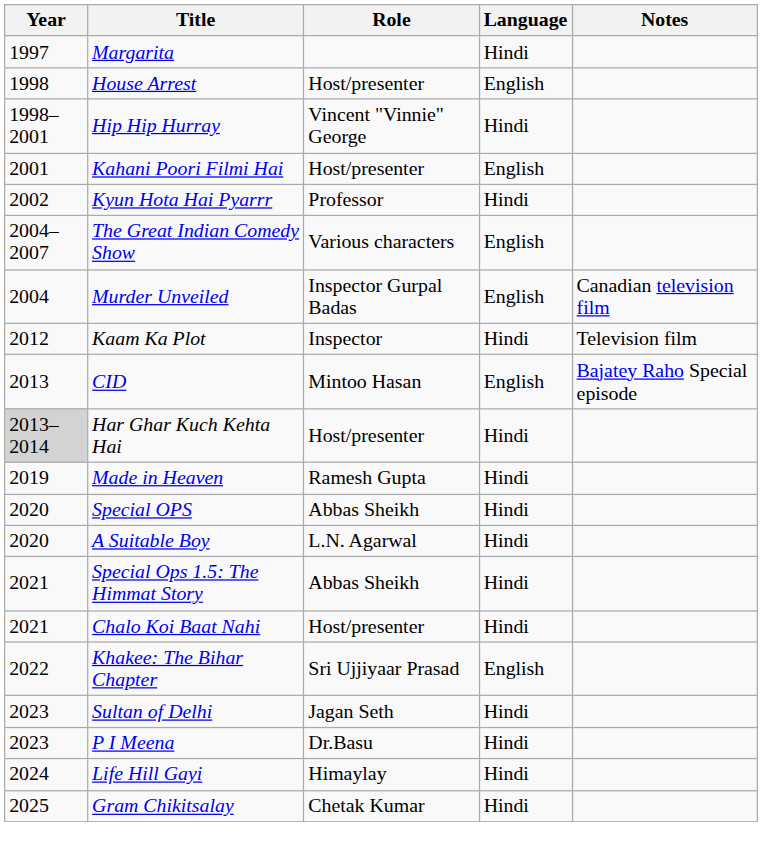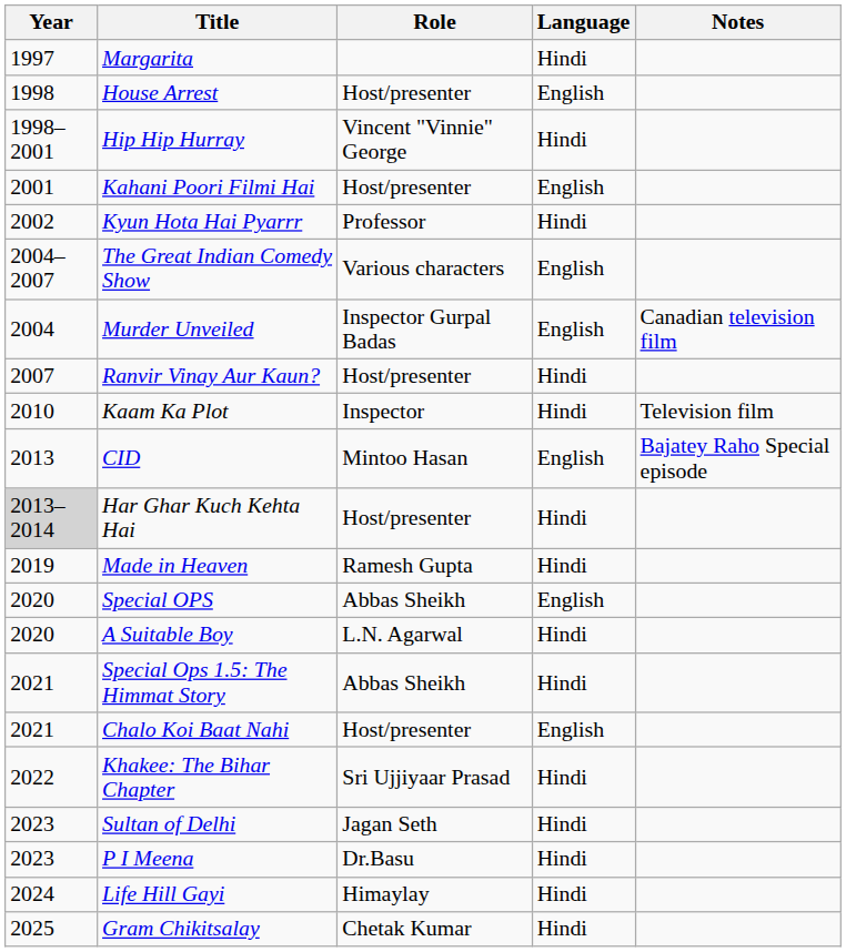 <table class="wikitable sortable">
 <tr>
 <th scope="col">Year</th>
 <th scope="col">Title</th>
 <th scope="col">Role</th>
 <th scope="col">Language</th>
 <th scope="col">Notes</th>
 </tr>
 <tr>
 <td>1997</td>
 <td><em><a href='#'>Margarita</a></em></td>
 <td></td>
 <td>Hindi</td>
 <td></td>
 </tr>
 <tr>
 <td>1998</td>
 <td><em><a href='#'>House Arrest</a></em></td>
 <td>Host/presenter</td>
 <td>English</td>
 <td></td>
 </tr>
 <tr>
 <td>1998–2001</td>
 <td><em><a href='#'>Hip Hip Hurray</a></em></td>
 <td>Vincent "Vinnie" George</td>
 <td>Hindi</td>
 <td></td>
 </tr>
 <tr>
 <td>2001</td>
 <td><em><a href='#'>Kahani Poori Filmi Hai</a></em></td>
 <td>Host/presenter</td>
 <td>English</td>
 <td></td>
 </tr>
 <tr>
 <td>2002</td>
 <td><em><a href='#'>Kyun Hota Hai Pyarrr</a></em></td>
 <td>Professor</td>
 <td>Hindi</td>
 <td></td>
 </tr>
 <tr>
 <td>2004–2007</td>
 <td><em><a href='#'>The Great Indian Comedy Show</a></em></td>
 <td>Various characters</td>
 <td>English</td>
 <td></td>
 </tr>
 <tr>
 <td>2004</td>
 <td><em><a href='#'>Murder Unveiled</a></em></td>
 <td>Inspector Gurpal Badas</td>
 <td>English</td>
 <td>Canadian <a href='#'>television film</a></td>
 </tr>
 <tr>
-<td>2012</td>
+<td>2007</td>
+<td><em><a href='#'>Ranvir Vinay Aur Kaun?</a></em></td>
+<td>Host/presenter</td>
+<td>Hindi</td>
+<td></td>
+</tr>
+<tr>
+<td>2010</td>
 <td><em>Kaam Ka Plot</em></td>
 <td>Inspector</td>
 <td>Hindi</td>
 <td>Television film</td>
 </tr>
 <tr>
 <td>2013</td>
 <td><em><a href='#'>CID</a></em></td>
 <td>Mintoo Hasan</td>
 <td>English</td>
 <td><a href='#'>Bajatey Raho</a> Special episode</td>
 </tr>
 <tr>
 <td style="background: lightgrey;">2013–2014</td>
 <td><em>Har Ghar Kuch Kehta Hai</em></td>
 <td>Host/presenter</td>
 <td>Hindi</td>
 <td></td>
 </tr>
 <tr>
 <td>2019</td>
 <td><em><a href='#'>Made in Heaven</a></em></td>
 <td>Ramesh Gupta</td>
 <td>Hindi</td>
 <td></td>
 </tr>
 <tr>
 <td>2020</td>
 <td><em><a href='#'>Special OPS</a></em></td>
 <td>Abbas Sheikh</td>
-<td>Hindi</td>
+<td>English</td>
 <td></td>
 </tr>
 <tr>
 <td>2020</td>
 <td><em><a href='#'>A Suitable Boy</a></em></td>
 <td>L.N. Agarwal</td>
 <td>Hindi</td>
 <td></td>
 </tr>
 <tr>
 <td>2021</td>
 <td><em><a href='#'>Special Ops 1.5: The Himmat Story</a></em></td>
 <td>Abbas Sheikh</td>
 <td>Hindi</td>
 <td></td>
 </tr>
 <tr>
 <td>2021</td>
 <td><em><a href='#'>Chalo Koi Baat Nahi</a></em></td>
 <td>Host/presenter</td>
-<td>Hindi</td>
+<td>English</td>
 <td></td>
 </tr>
 <tr>
 <td>2022</td>
 <td><em><a href='#'>Khakee: The Bihar Chapter</a></em></td>
 <td>Sri Ujjiyaar Prasad</td>
-<td>English</td>
+<td>Hindi</td>
 <td></td>
 </tr>
 <tr>
 <td>2023</td>
 <td><em><a href='#'>Sultan of Delhi</a></em></td>
 <td>Jagan Seth</td>
 <td>Hindi</td>
 <td></td>
 </tr>
 <tr>
 <td>2023</td>
 <td><em><a href='#'>P I Meena</a></em></td>
 <td>Dr.Basu</td>
 <td>Hindi</td>
 <td></td>
 </tr>
 <tr>
 <td>2024</td>
 <td><em><a href='#'>Life Hill Gayi</a></em></td>
 <td>Himaylay</td>
 <td>Hindi</td>
 <td></td>
 </tr>
 <tr>
 <td>2025</td>
 <td><em><a href='#'>Gram Chikitsalay</a></em></td>
 <td>Chetak Kumar</td>
 <td>Hindi</td>
 <td></td>
 </tr>
 </table>
